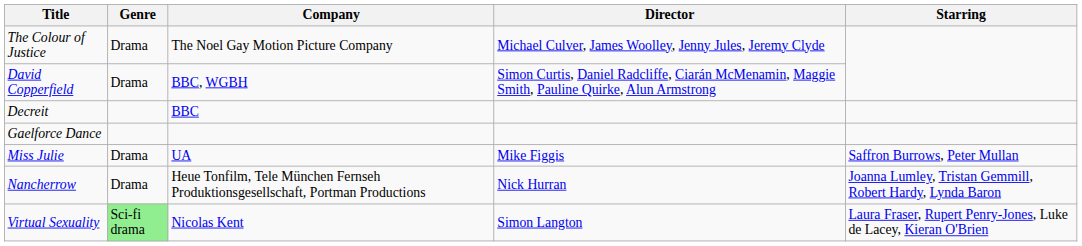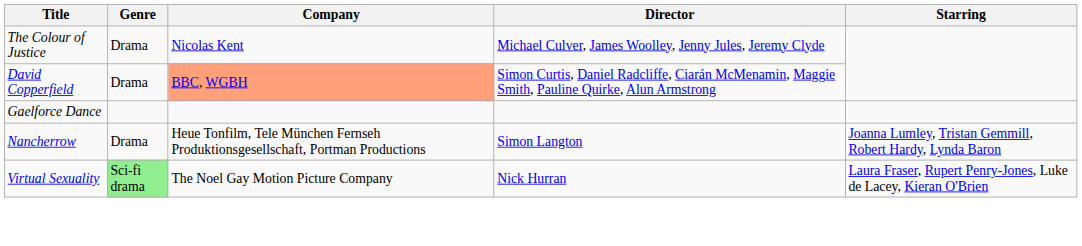 <table class="wikitable unsortable">
 <tr>
 <th>Title</th>
 <th>Genre</th>
 <th>Company</th>
 <th>Director</th>
 <th>Starring</th>
 </tr>
 <tr>
 <td><em>The Colour of Justice</em></td>
 <td>Drama</td>
-<td>The Noel Gay Motion Picture Company</td>
+<td><a href='#'>Nicolas Kent</a></td>
 <td><a href='#'>Michael Culver</a>, <a href='#'>James Woolley</a>, <a href='#'>Jenny Jules</a>, <a href='#'>Jeremy Clyde</a></td>
 </tr>
 <tr>
 <td><em><a href='#'>David Copperfield</a></em></td>
 <td>Drama</td>
-<td><a href='#'>BBC</a>, <a href='#'>WGBH</a></td>
+<td style="background: lightsalmon;"><a href='#'>BBC</a>, <a href='#'>WGBH</a></td>
 <td><a href='#'>Simon Curtis</a>, <a href='#'>Daniel Radcliffe</a>, <a href='#'>Ciarán McMenamin</a>, <a href='#'>Maggie Smith</a>, <a href='#'>Pauline Quirke</a>, <a href='#'>Alun Armstrong</a></td>
-</tr>
-<tr>
-<td><em>Decreit</em></td>
-<td></td>
-<td><a href='#'>BBC</a></td>
-<td></td>
-<td></td>
 </tr>
 <tr>
 <td><em>Gaelforce Dance</em></td>
 <td></td>
 <td></td>
 <td></td>
 <td></td>
 </tr>
 <tr>
-<td><em><a href='#'>Miss Julie</a></em></td>
-<td>Drama</td>
-<td><a href='#'>UA</a></td>
-<td><a href='#'>Mike Figgis</a></td>
-<td><a href='#'>Saffron Burrows</a>, <a href='#'>Peter Mullan</a></td>
-</tr>
-<tr>
 <td><em><a href='#'>Nancherrow</a></em></td>
 <td>Drama</td>
 <td>Heue Tonfilm, Tele München Fernseh Produktionsgesellschaft, Portman Productions</td>
-<td><a href='#'>Nick Hurran</a></td>
+<td><a href='#'>Simon Langton</a></td>
 <td><a href='#'>Joanna Lumley</a>, <a href='#'>Tristan Gemmill</a>, <a href='#'>Robert Hardy</a>, <a href='#'>Lynda Baron</a></td>
 </tr>
 <tr>
 <td><em><a href='#'>Virtual Sexuality</a></em></td>
 <td style="background: lightgreen;">Sci-fi drama</td>
-<td><a href='#'>Nicolas Kent</a></td>
-<td><a href='#'>Simon Langton</a></td>
+<td>The Noel Gay Motion Picture Company</td>
+<td><a href='#'>Nick Hurran</a></td>
 <td><a href='#'>Laura Fraser</a>, <a href='#'>Rupert Penry-Jones</a>, Luke de Lacey, <a href='#'>Kieran O'Brien</a></td>
 </tr>
 </table>
